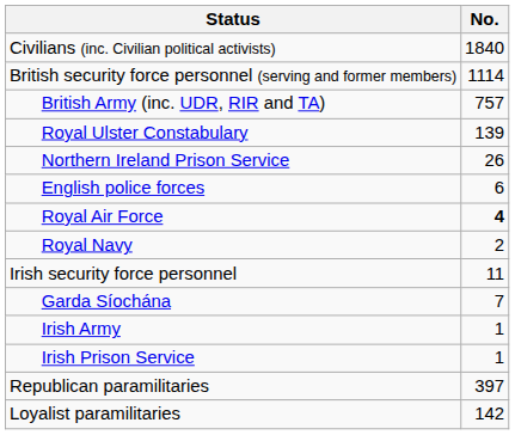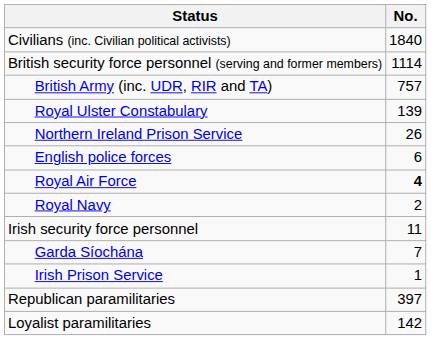 <table class="wikitable">
 <tr>
 <th scope="col">Status</th>
 <th scope="col">No.</th>
 </tr>
 <tr>
 <td>Civilians <small>(inc. Civilian political activists)</small></td>
 <td style="text-align:right;">1840</td>
 </tr>
 <tr>
 <td>British security force personnel <small>(serving and former members)</small></td>
 <td style="text-align:right;">1114</td>
 </tr>
 <tr>
 <td style="padding-left: 2em;"><a href='#'>British Army</a> (inc. <a href='#'>UDR</a>, <a href='#'>RIR</a> and <a href='#'>TA</a>)</td>
 <td style="text-align:right;">757</td>
 </tr>
 <tr>
 <td style="padding-left: 2em;"><a href='#'>Royal Ulster Constabulary</a></td>
 <td style="text-align:right;">139</td>
 </tr>
 <tr>
 <td style="padding-left: 2em;"><a href='#'>Northern Ireland Prison Service</a></td>
 <td style="text-align:right;">26</td>
 </tr>
 <tr>
 <td style="padding-left: 2em;"><a href='#'>English police forces</a></td>
 <td style="text-align:right;">6</td>
 </tr>
 <tr>
 <td style="padding-left: 2em;"><a href='#'>Royal Air Force</a></td>
 <td style="text-align:right;"><strong>4</strong></td>
 </tr>
 <tr>
 <td style="padding-left: 2em;"><a href='#'>Royal Navy</a></td>
 <td style="text-align:right;">2</td>
 </tr>
 <tr>
 <td>Irish security force personnel</td>
 <td style="text-align:right;">11</td>
 </tr>
 <tr>
 <td style="padding-left: 2em;"><a href='#'>Garda Síochána</a></td>
 <td style="text-align:right;">7</td>
 </tr>
 <tr>
-<td style="padding-left: 2em;"><a href='#'>Irish Army</a></td>
-<td style="text-align:right;">1</td>
-</tr>
-<tr>
 <td style="padding-left: 2em;"><a href='#'>Irish Prison Service</a></td>
 <td style="text-align:right;">1</td>
 </tr>
 <tr>
 <td>Republican paramilitaries</td>
 <td style="text-align:right;">397</td>
 </tr>
 <tr>
 <td>Loyalist paramilitaries</td>
 <td style="text-align:right;">142</td>
 </tr>
 </table>
